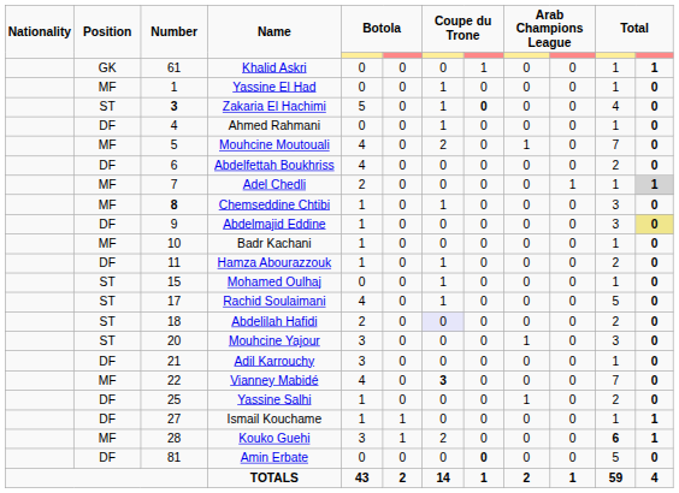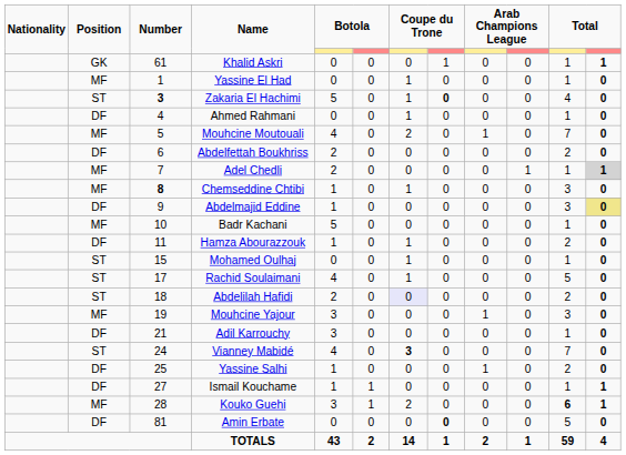 <table class="wikitable" style="text-align:center;">
 <tr>
 <td rowspan="2" style="width:10%; "><strong>Nationality</strong></td>
 <td rowspan="2" style="width:10%; "><strong>Position</strong></td>
 <td rowspan="2" style="width:10%; "><strong>Number</strong></td>
 <td rowspan="2" style="width:20%; "><strong>Name</strong></td>
 <td colspan="2"><strong>Botola</strong></td>
 <td colspan="2"><strong>Coupe du Trone</strong></td>
 <td colspan="2"><strong>Arab Champions League</strong></td>
 <td colspan="2"><strong>Total</strong></td>
 </tr>
 <tr>
 <th style="width:60px; background:#fe9;"></th>
 <th style="width:60px; background:#ff8888;"></th>
 <th style="width:60px; background:#fe9;"></th>
 <th style="width:60px; background:#ff8888;"></th>
 <th style="width:60px; background:#fe9;"></th>
 <th style="width:60px; background:#ff8888;"></th>
 <th style="width:60px; background:#fe9;"></th>
 <th style="width:60px; background:#ff8888;"></th>
 </tr>
 <tr>
 <td></td>
 <td>GK</td>
 <td>61</td>
 <td><a href='#'>Khalid Askri</a></td>
 <td>0</td>
 <td>0</td>
 <td>0</td>
 <td>1</td>
 <td>0</td>
 <td>0</td>
 <td>1</td>
 <td><strong>1</strong></td>
 </tr>
 <tr>
 <td></td>
 <td>MF</td>
 <td>1</td>
 <td><a href='#'>Yassine El Had</a></td>
 <td>0</td>
 <td>0</td>
 <td>1</td>
 <td>0</td>
 <td>0</td>
 <td>0</td>
 <td>1</td>
 <td><strong>0</strong></td>
 </tr>
 <tr>
 <td></td>
 <td>ST</td>
 <td><strong>3</strong></td>
 <td><a href='#'>Zakaria El Hachimi</a></td>
 <td>5</td>
 <td>0</td>
 <td>1</td>
 <td><strong>0</strong></td>
 <td>0</td>
 <td>0</td>
 <td>4</td>
 <td><strong>0</strong></td>
 </tr>
 <tr>
 <td></td>
 <td>DF</td>
 <td>4</td>
 <td>Ahmed Rahmani</td>
 <td>0</td>
 <td>0</td>
 <td>1</td>
 <td>0</td>
 <td>0</td>
 <td>0</td>
 <td>1</td>
 <td><strong>0</strong></td>
 </tr>
 <tr>
 <td></td>
 <td>MF</td>
 <td>5</td>
 <td><a href='#'>Mouhcine Moutouali</a></td>
 <td>4</td>
 <td>0</td>
 <td>2</td>
 <td>0</td>
 <td>1</td>
 <td>0</td>
 <td>7</td>
 <td><strong>0</strong></td>
 </tr>
 <tr>
 <td></td>
 <td>DF</td>
 <td>6</td>
 <td><a href='#'>Abdelfettah Boukhriss</a></td>
-<td>4</td>
+<td>2</td>
 <td>0</td>
 <td>0</td>
 <td>0</td>
 <td>0</td>
 <td>0</td>
 <td>2</td>
 <td><strong>0</strong></td>
 </tr>
 <tr>
 <td></td>
 <td>MF</td>
 <td>7</td>
 <td><a href='#'>Adel Chedli</a></td>
 <td>2</td>
 <td>0</td>
 <td>0</td>
 <td>0</td>
 <td>0</td>
 <td>1</td>
 <td>1</td>
 <td style="background: lightgrey;"><strong>1</strong></td>
 </tr>
 <tr>
 <td></td>
 <td>MF</td>
 <td><strong>8</strong></td>
 <td><a href='#'>Chemseddine Chtibi</a></td>
 <td>1</td>
 <td>0</td>
 <td>1</td>
 <td>0</td>
 <td>0</td>
 <td>0</td>
 <td>3</td>
 <td><strong>0</strong></td>
 </tr>
 <tr>
 <td></td>
 <td>DF</td>
 <td>9</td>
 <td><a href='#'>Abdelmajid Eddine</a></td>
 <td>1</td>
 <td>0</td>
 <td>0</td>
 <td>0</td>
 <td>0</td>
 <td>0</td>
 <td>3</td>
 <td style="background: khaki;"><strong>0</strong></td>
 </tr>
 <tr>
 <td></td>
 <td>MF</td>
 <td>10</td>
 <td>Badr Kachani</td>
-<td>1</td>
+<td>5</td>
 <td>0</td>
 <td>0</td>
 <td>0</td>
 <td>0</td>
 <td>0</td>
 <td>1</td>
 <td><strong>0</strong></td>
 </tr>
 <tr>
 <td></td>
 <td>DF</td>
 <td>11</td>
 <td><a href='#'>Hamza Abourazzouk</a></td>
 <td>1</td>
 <td>0</td>
 <td>1</td>
 <td>0</td>
 <td>0</td>
 <td>0</td>
 <td>2</td>
 <td><strong>0</strong></td>
 </tr>
 <tr>
 <td></td>
 <td>ST</td>
 <td>15</td>
 <td><a href='#'>Mohamed Oulhaj</a></td>
 <td>0</td>
 <td>0</td>
 <td>1</td>
 <td>0</td>
 <td>0</td>
 <td>0</td>
 <td>1</td>
 <td><strong>0</strong></td>
 </tr>
 <tr>
 <td></td>
 <td>ST</td>
 <td>17</td>
 <td><a href='#'>Rachid Soulaimani</a></td>
 <td>4</td>
 <td>0</td>
 <td>1</td>
 <td>0</td>
 <td>0</td>
 <td>0</td>
 <td>5</td>
 <td><strong>0</strong></td>
 </tr>
 <tr>
 <td></td>
 <td>ST</td>
 <td>18</td>
 <td><a href='#'>Abdelilah Hafidi</a></td>
 <td>2</td>
 <td>0</td>
 <td style="background: lavender;">0</td>
 <td>0</td>
 <td>0</td>
 <td>0</td>
 <td>2</td>
 <td><strong>0</strong></td>
 </tr>
 <tr>
 <td></td>
-<td>ST</td>
-<td>20</td>
+<td>MF</td>
+<td>19</td>
 <td><a href='#'>Mouhcine Yajour</a></td>
 <td>3</td>
 <td>0</td>
 <td>0</td>
 <td>0</td>
 <td>1</td>
 <td>0</td>
 <td>3</td>
 <td><strong>0</strong></td>
 </tr>
 <tr>
 <td></td>
 <td>DF</td>
 <td>21</td>
 <td><a href='#'>Adil Karrouchy</a></td>
 <td>3</td>
 <td>0</td>
 <td>0</td>
 <td>0</td>
 <td>0</td>
 <td>0</td>
 <td>1</td>
 <td><strong>0</strong></td>
 </tr>
 <tr>
 <td></td>
-<td>MF</td>
-<td>22</td>
+<td>ST</td>
+<td>24</td>
 <td><a href='#'>Vianney Mabidé</a></td>
 <td>4</td>
 <td>0</td>
 <td><strong>3</strong></td>
 <td>0</td>
 <td>0</td>
 <td>0</td>
 <td>7</td>
 <td><strong>0</strong></td>
 </tr>
 <tr>
 <td></td>
 <td>DF</td>
 <td>25</td>
 <td><a href='#'>Yassine Salhi</a></td>
 <td>1</td>
 <td>0</td>
 <td>0</td>
 <td>0</td>
 <td>1</td>
 <td>0</td>
 <td>2</td>
 <td><strong>0</strong></td>
 </tr>
 <tr>
 <td></td>
 <td>DF</td>
 <td>27</td>
 <td>Ismail Kouchame</td>
 <td>1</td>
 <td>1</td>
 <td>0</td>
 <td>0</td>
 <td>0</td>
 <td>0</td>
 <td>1</td>
 <td><strong>1</strong></td>
 </tr>
 <tr>
 <td></td>
 <td>MF</td>
 <td>28</td>
 <td><a href='#'>Kouko Guehi</a></td>
 <td>3</td>
 <td>1</td>
 <td>2</td>
 <td>0</td>
 <td>0</td>
 <td>0</td>
 <td><strong>6</strong></td>
 <td><strong>1</strong></td>
 </tr>
 <tr>
 <td></td>
 <td>DF</td>
 <td>81</td>
 <td><a href='#'>Amin Erbate</a></td>
 <td>0</td>
 <td>0</td>
 <td>0</td>
 <td><strong>0</strong></td>
 <td>0</td>
 <td>0</td>
 <td>5</td>
 <td><strong>0</strong></td>
 </tr>
 <tr>
 <td colspan="3"></td>
 <td><strong>TOTALS</strong></td>
 <td><strong>43</strong></td>
 <td><strong>2</strong></td>
 <td><strong>14</strong></td>
 <td><strong>1</strong></td>
 <td><strong>2</strong></td>
 <td><strong>1</strong></td>
 <td><strong>59</strong></td>
 <td><strong>4</strong></td>
 </tr>
 </table>
